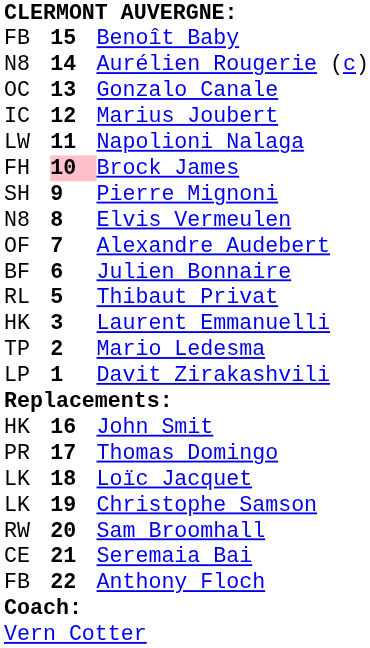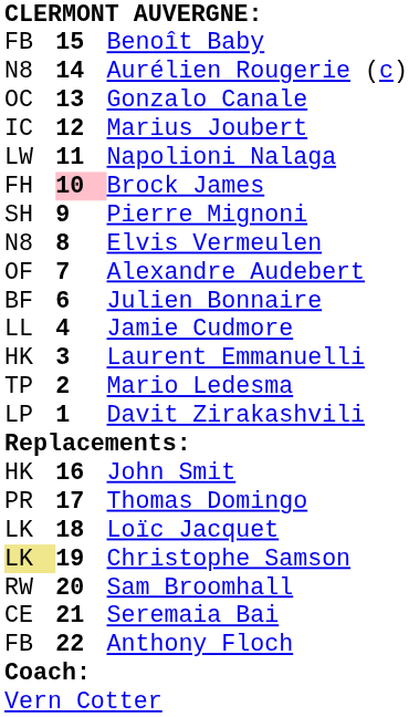 <table style="font-size: 90%" cellspacing="0" cellpadding="0">
 <tr>
 <td colspan="4"><strong>CLERMONT AUVERGNE:</strong></td>
 </tr>
 <tr>
 <th width="25"></th>
 <th width="25"></th>
 </tr>
 <tr>
 <td>FB</td>
 <td><strong>15</strong></td>
 <td> <a href='#'>Benoît Baby</a></td>
 <td></td>
 <td></td>
 </tr>
 <tr>
 <td>N8</td>
 <td><strong>14</strong></td>
 <td> <a href='#'>Aurélien Rougerie</a> (<a href='#'>c</a>)</td>
 </tr>
 <tr>
 <td>OC</td>
 <td><strong>13</strong></td>
 <td> <a href='#'>Gonzalo Canale</a></td>
 <td></td>
 <td></td>
 </tr>
 <tr>
 <td>IC</td>
 <td><strong>12</strong></td>
 <td> <a href='#'>Marius Joubert</a></td>
 </tr>
 <tr>
 <td>LW</td>
 <td><strong>11</strong></td>
 <td> <a href='#'>Napolioni Nalaga</a></td>
 </tr>
 <tr>
 <td>FH</td>
 <td style="background: pink;"><strong>10</strong></td>
 <td> <a href='#'>Brock James</a></td>
 </tr>
 <tr>
 <td>SH</td>
 <td><strong>9</strong></td>
 <td> <a href='#'>Pierre Mignoni</a></td>
 </tr>
 <tr>
 <td>N8</td>
 <td><strong>8</strong></td>
 <td> <a href='#'>Elvis Vermeulen</a></td>
 <td></td>
 <td></td>
 </tr>
 <tr>
 <td>OF</td>
 <td><strong>7</strong></td>
 <td> <a href='#'>Alexandre Audebert</a></td>
 </tr>
 <tr>
 <td>BF</td>
 <td><strong>6</strong></td>
 <td> <a href='#'>Julien Bonnaire</a></td>
 </tr>
 <tr>
-<td>RL</td>
-<td><strong>5</strong></td>
-<td> <a href='#'>Thibaut Privat</a></td>
+<td>LL</td>
+<td><strong>4</strong></td>
+<td> <a href='#'>Jamie Cudmore</a></td>
 <td></td>
 <td></td>
 </tr>
 <tr>
 <td>HK</td>
 <td><strong>3</strong></td>
 <td> <a href='#'>Laurent Emmanuelli</a></td>
 <td></td>
 <td></td>
 </tr>
 <tr>
 <td>TP</td>
 <td><strong>2</strong></td>
 <td> <a href='#'>Mario Ledesma</a></td>
 <td></td>
 <td></td>
 </tr>
 <tr>
 <td>LP</td>
 <td><strong>1</strong></td>
 <td> <a href='#'>Davit Zirakashvili</a></td>
 </tr>
 <tr>
 <td colspan=3><strong>Replacements:</strong></td>
 </tr>
 <tr>
 <td>HK</td>
 <td><strong>16</strong></td>
 <td> <a href='#'>John Smit</a></td>
 <td></td>
 <td></td>
 </tr>
 <tr>
 <td>PR</td>
 <td><strong>17</strong></td>
 <td> <a href='#'>Thomas Domingo</a></td>
 <td></td>
 <td></td>
 </tr>
 <tr>
 <td>LK</td>
 <td><strong>18</strong></td>
 <td> <a href='#'>Loïc Jacquet</a></td>
 <td></td>
 <td></td>
 </tr>
 <tr>
-<td>LK</td>
+<td style="background: khaki;">LK</td>
 <td><strong>19</strong></td>
 <td> <a href='#'>Christophe Samson</a></td>
 <td></td>
 <td></td>
 </tr>
 <tr>
 <td>RW</td>
 <td><strong>20</strong></td>
 <td> <a href='#'>Sam Broomhall</a></td>
 <td></td>
 <td></td>
 </tr>
 <tr>
 <td>CE</td>
 <td><strong>21</strong></td>
 <td> <a href='#'>Seremaia Bai</a></td>
 <td></td>
 <td></td>
 </tr>
 <tr>
 <td>FB</td>
 <td><strong>22</strong></td>
 <td> <a href='#'>Anthony Floch</a></td>
 <td></td>
 <td></td>
 </tr>
 <tr>
 <td colspan=3><strong>Coach:</strong></td>
 </tr>
 <tr>
 <td colspan="4"> <a href='#'>Vern Cotter</a></td>
 </tr>
 </table>
